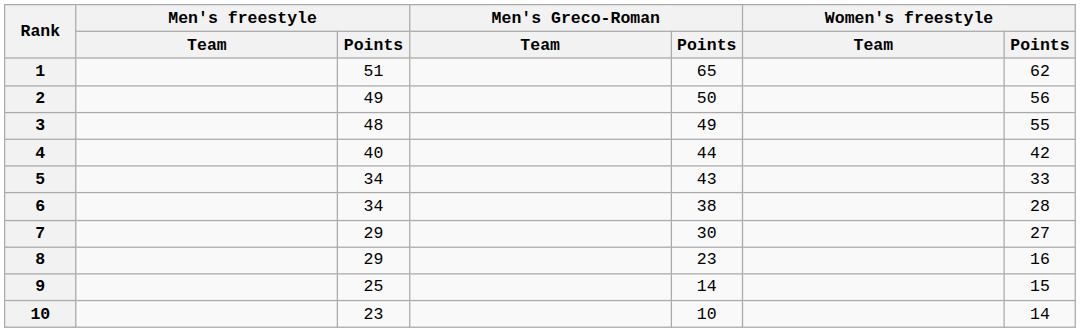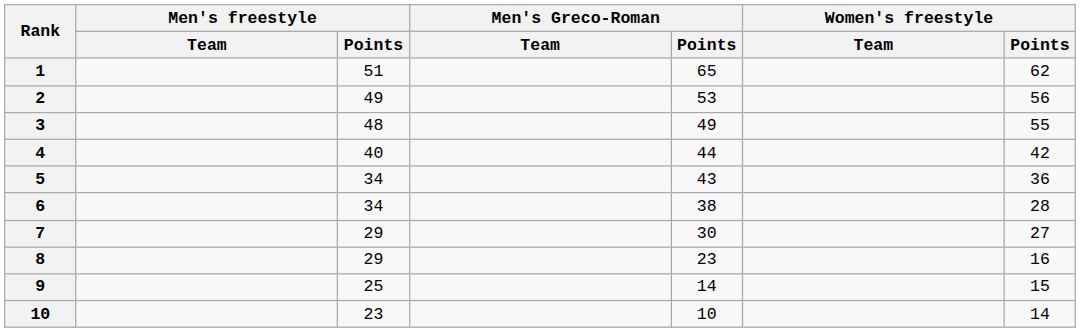 <table class="wikitable" style="text-align:center;">
 <tr>
 <th width=50 rowspan="2">Rank</th>
 <th colspan="2">Men's freestyle</th>
 <th colspan="2">Men's Greco-Roman</th>
 <th colspan="2">Women's freestyle</th>
 </tr>
 <tr>
 <th width=200>Team</th>
 <th width=50>Points</th>
 <th width=200>Team</th>
 <th width=50>Points</th>
 <th width=200>Team</th>
 <th width=50>Points</th>
 </tr>
 <tr>
 <th>1</th>
 <td align=left></td>
 <td>51</td>
 <td align=left></td>
 <td>65</td>
 <td align=left></td>
 <td>62</td>
 </tr>
 <tr>
 <th>2</th>
 <td align=left></td>
 <td>49</td>
 <td align=left></td>
-<td>50</td>
+<td>53</td>
 <td align=left></td>
 <td>56</td>
 </tr>
 <tr>
 <th>3</th>
 <td align=left></td>
 <td>48</td>
 <td align=left></td>
 <td>49</td>
 <td align=left></td>
 <td>55</td>
 </tr>
 <tr>
 <th>4</th>
 <td align=left></td>
 <td>40</td>
 <td align=left></td>
 <td>44</td>
 <td align=left></td>
 <td>42</td>
 </tr>
 <tr>
 <th>5</th>
 <td align=left></td>
 <td>34</td>
 <td align=left></td>
 <td>43</td>
 <td align=left></td>
-<td>33</td>
+<td>36</td>
 </tr>
 <tr>
 <th>6</th>
 <td align=left></td>
 <td>34</td>
 <td align=left></td>
 <td>38</td>
 <td align=left></td>
 <td>28</td>
 </tr>
 <tr>
 <th>7</th>
 <td align=left></td>
 <td>29</td>
 <td align=left></td>
 <td>30</td>
 <td align=left></td>
 <td>27</td>
 </tr>
 <tr>
 <th>8</th>
 <td align=left></td>
 <td>29</td>
 <td align=left></td>
 <td>23</td>
 <td align=left></td>
 <td>16</td>
 </tr>
 <tr>
 <th>9</th>
 <td align=left></td>
 <td>25</td>
 <td align=left></td>
 <td>14</td>
 <td align=left></td>
 <td>15</td>
 </tr>
 <tr>
 <th>10</th>
 <td align=left></td>
 <td>23</td>
 <td align=left></td>
 <td>10</td>
 <td align=left></td>
 <td>14</td>
 </tr>
 </table>
